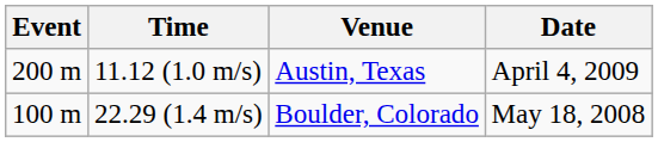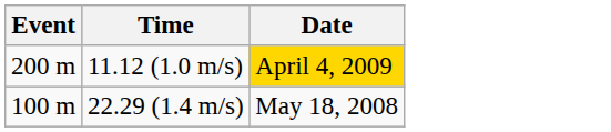 <table class="wikitable">
 <tr>
 <th>Event</th>
 <th>Time</th>
-<th>Venue</th>
 <th>Date</th>
 </tr>
 <tr>
 <td>200 m</td>
 <td>11.12 (1.0 m/s)</td>
-<td><a href='#'>Austin, Texas</a></td>
-<td>April 4, 2009</td>
+<td style="background: gold;">April 4, 2009</td>
 </tr>
 <tr>
 <td>100 m</td>
 <td>22.29 (1.4 m/s)</td>
-<td><a href='#'>Boulder, Colorado</a></td>
 <td>May 18, 2008</td>
 </tr>
 </table>
